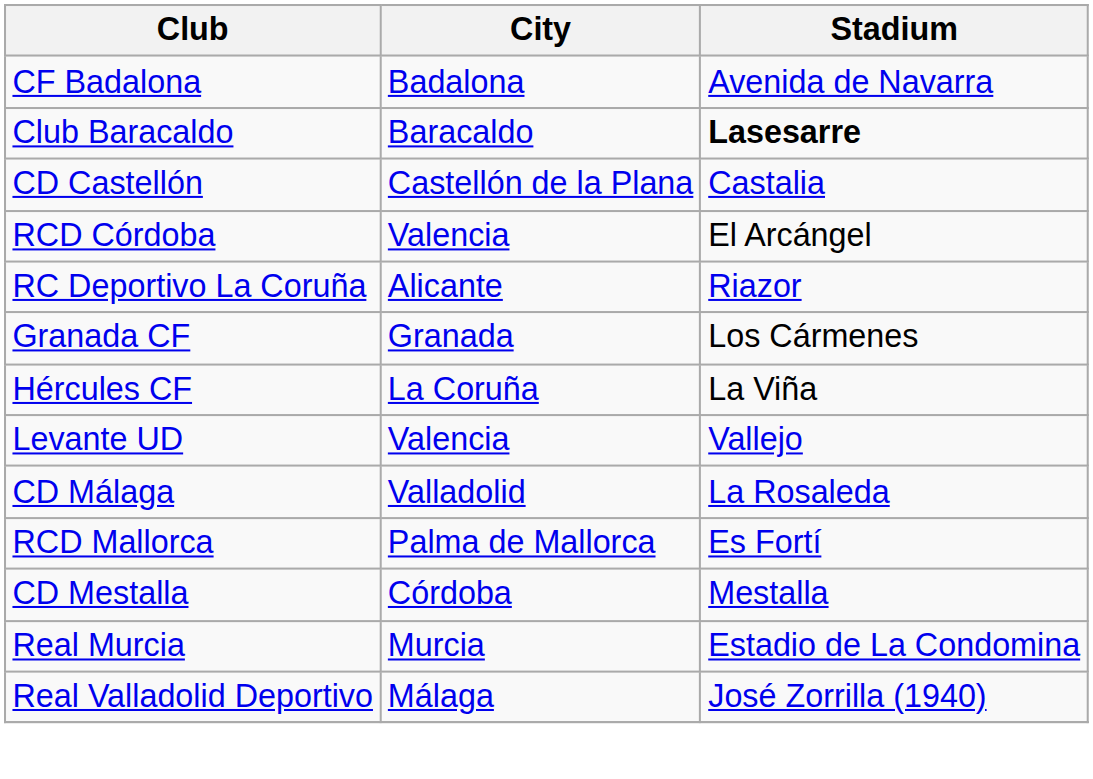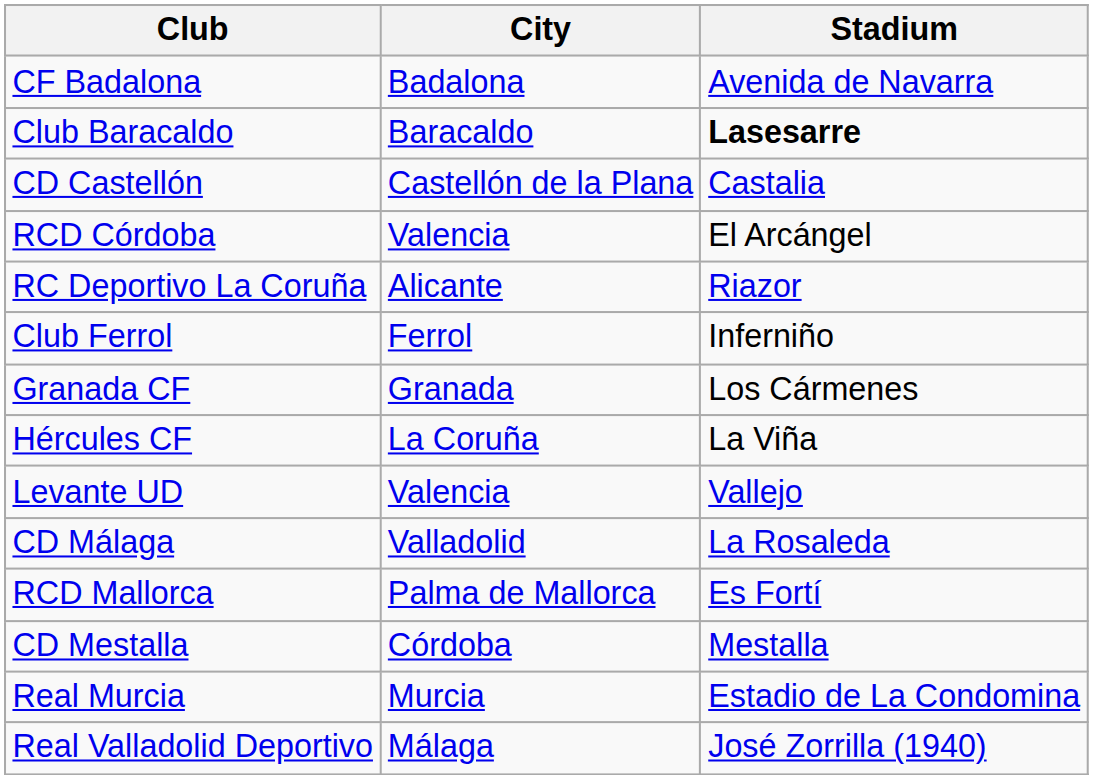 <table class="wikitable sortable" style="text-align: left;">
 <tr>
 <th>Club</th>
 <th>City</th>
 <th>Stadium</th>
 </tr>
 <tr>
 <td><a href='#'>CF Badalona</a></td>
 <td><a href='#'>Badalona</a></td>
 <td><a href='#'>Avenida de Navarra</a></td>
 </tr>
 <tr>
 <td><a href='#'>Club Baracaldo</a></td>
 <td><a href='#'>Baracaldo</a></td>
 <td><strong>Lasesarre</strong></td>
 </tr>
 <tr>
 <td><a href='#'>CD Castellón</a></td>
 <td><a href='#'>Castellón de la Plana</a></td>
 <td><a href='#'>Castalia</a></td>
 </tr>
 <tr>
 <td><a href='#'>RCD Córdoba</a></td>
 <td><a href='#'>Valencia</a></td>
 <td>El Arcángel</td>
 </tr>
 <tr>
 <td><a href='#'>RC Deportivo La Coruña</a></td>
 <td><a href='#'>Alicante</a></td>
 <td><a href='#'>Riazor</a></td>
+</tr>
+<tr>
+<td><a href='#'>Club Ferrol</a></td>
+<td><a href='#'>Ferrol</a></td>
+<td>Inferniño</td>
 </tr>
 <tr>
 <td><a href='#'>Granada CF</a></td>
 <td><a href='#'>Granada</a></td>
 <td>Los Cármenes</td>
 </tr>
 <tr>
 <td><a href='#'>Hércules CF</a></td>
 <td><a href='#'>La Coruña</a></td>
 <td>La Viña</td>
 </tr>
 <tr>
 <td><a href='#'>Levante UD</a></td>
 <td><a href='#'>Valencia</a></td>
 <td><a href='#'>Vallejo</a></td>
 </tr>
 <tr>
 <td><a href='#'>CD Málaga</a></td>
 <td><a href='#'>Valladolid</a></td>
 <td><a href='#'>La Rosaleda</a></td>
 </tr>
 <tr>
 <td><a href='#'>RCD Mallorca</a></td>
 <td><a href='#'>Palma de Mallorca</a></td>
 <td><a href='#'>Es Fortí</a></td>
 </tr>
 <tr>
 <td><a href='#'>CD Mestalla</a></td>
 <td><a href='#'>Córdoba</a></td>
 <td><a href='#'>Mestalla</a></td>
 </tr>
 <tr>
 <td><a href='#'>Real Murcia</a></td>
 <td><a href='#'>Murcia</a></td>
 <td><a href='#'>Estadio de La Condomina</a></td>
 </tr>
 <tr>
 <td><a href='#'>Real Valladolid Deportivo</a></td>
 <td><a href='#'>Málaga</a></td>
 <td><a href='#'>José Zorrilla (1940)</a></td>
 </tr>
 <tr>
 </tr>
 </table>
